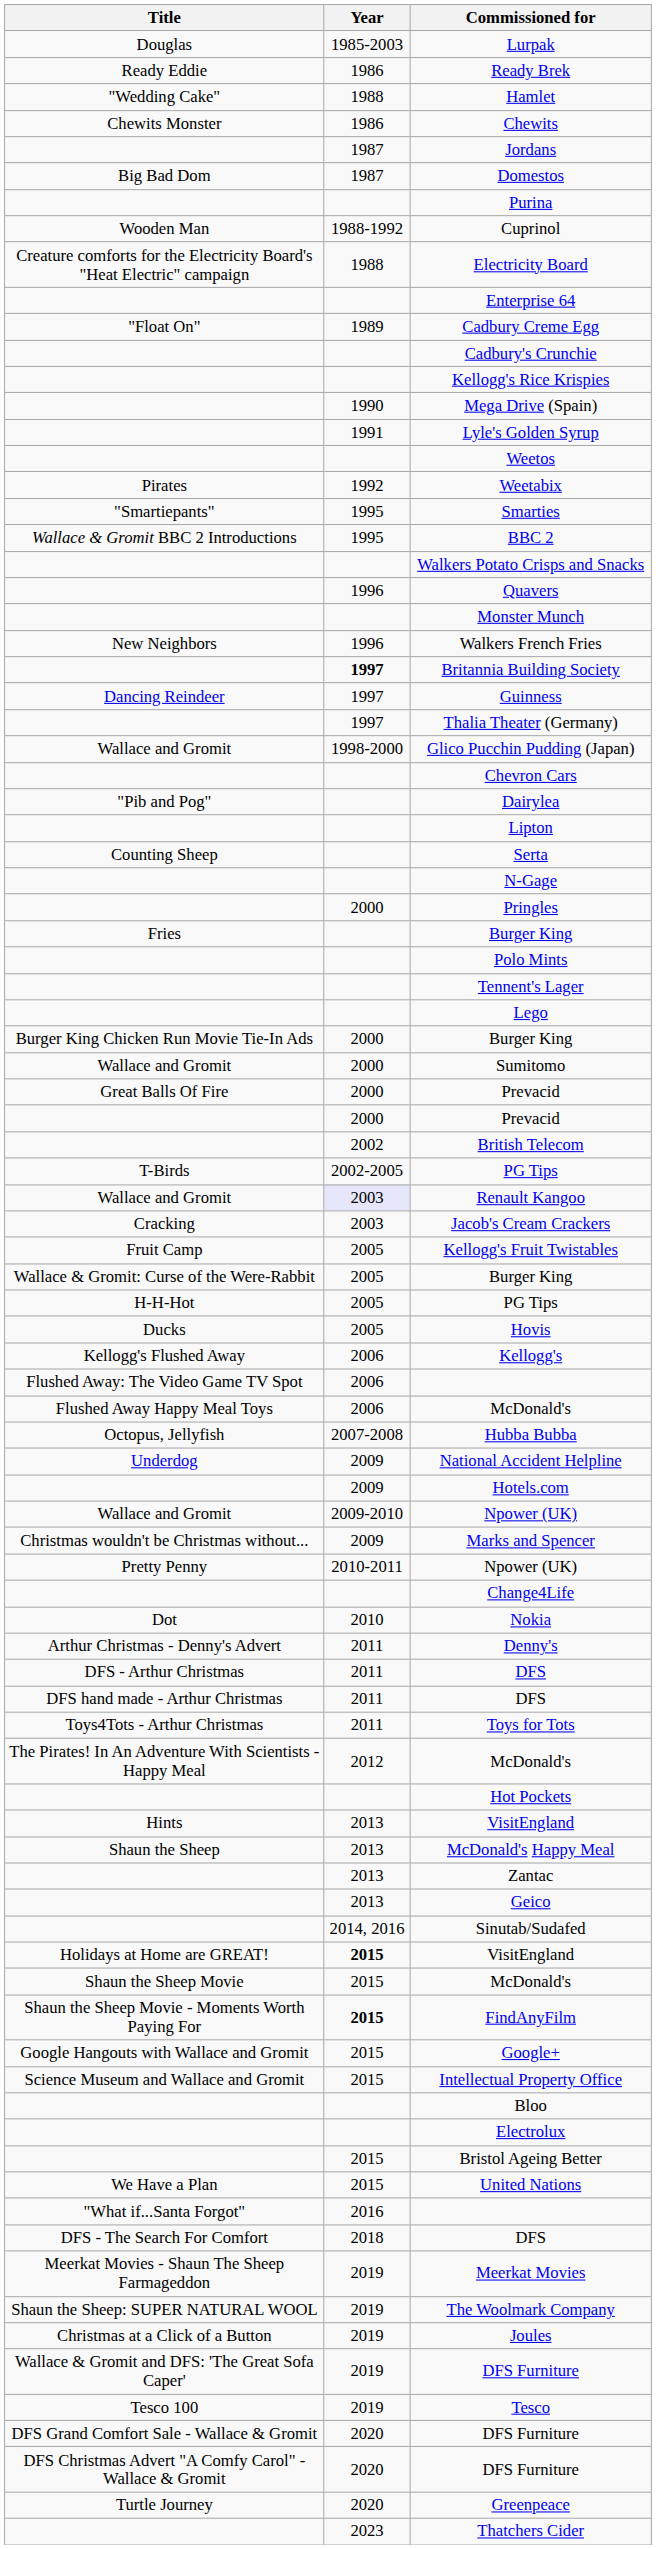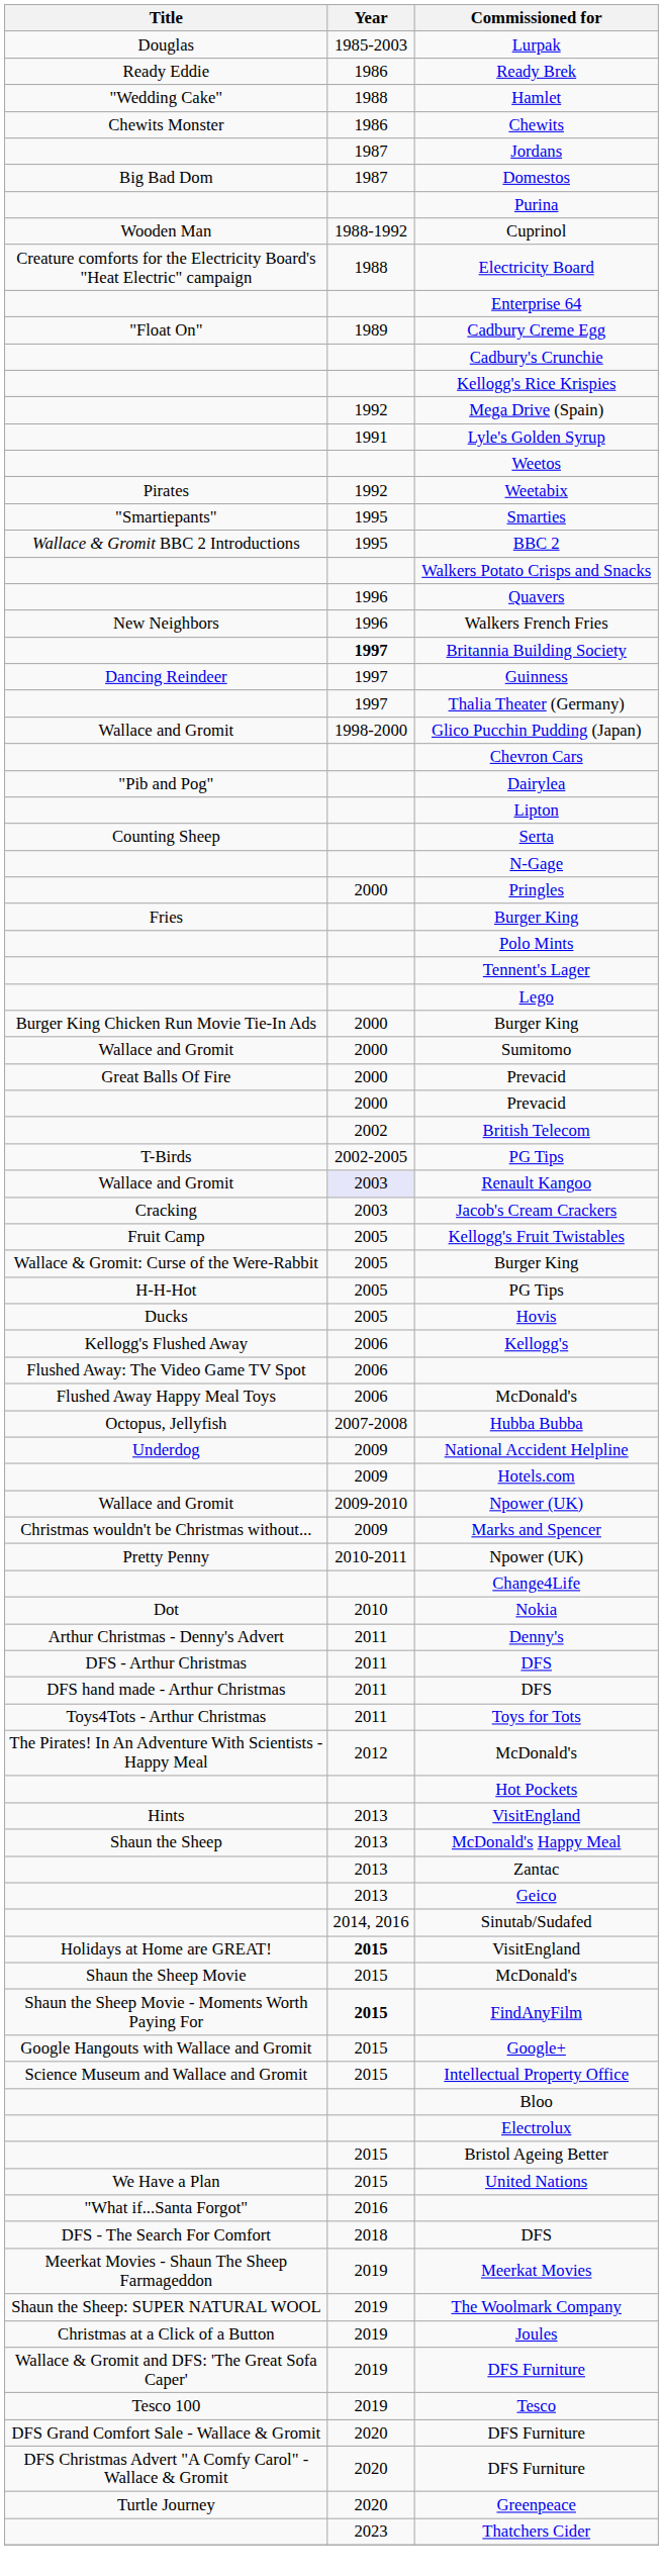 <table class="wikitable sortable" style="max-width: 1000px; text-align: center;">
 <tr>
 <th width="300">Title</th>
 <th width="75">Year</th>
 <th width="225">Commissioned for</th>
 </tr>
 <tr>
 <td>Douglas</td>
 <td>1985-2003</td>
 <td><a href='#'>Lurpak</a></td>
 </tr>
 <tr>
 <td>Ready Eddie</td>
 <td>1986</td>
 <td><a href='#'>Ready Brek</a></td>
 </tr>
 <tr>
 <td>"Wedding Cake"</td>
 <td>1988</td>
 <td><a href='#'>Hamlet</a></td>
 </tr>
 <tr>
 <td>Chewits Monster</td>
 <td>1986</td>
 <td><a href='#'>Chewits</a></td>
 </tr>
 <tr>
 <td></td>
 <td>1987</td>
 <td><a href='#'>Jordans</a></td>
 </tr>
 <tr>
 <td>Big Bad Dom</td>
 <td>1987</td>
 <td><a href='#'>Domestos</a></td>
 </tr>
 <tr>
 <td></td>
 <td></td>
 <td><a href='#'>Purina</a></td>
 </tr>
 <tr>
 <td>Wooden Man</td>
 <td>1988-1992</td>
 <td>Cuprinol</td>
 </tr>
 <tr>
 <td>Creature comforts for the Electricity Board's "Heat Electric" campaign</td>
 <td>1988</td>
 <td><a href='#'>Electricity Board</a></td>
 </tr>
 <tr>
 <td></td>
 <td></td>
 <td><a href='#'>Enterprise 64</a></td>
 </tr>
 <tr>
 <td>"Float On"</td>
 <td>1989</td>
 <td><a href='#'>Cadbury Creme Egg</a></td>
 </tr>
 <tr>
 <td></td>
 <td></td>
 <td><a href='#'>Cadbury's Crunchie</a></td>
 </tr>
 <tr>
 <td></td>
 <td></td>
 <td><a href='#'>Kellogg's Rice Krispies</a></td>
 </tr>
 <tr>
 <td></td>
-<td>1990</td>
+<td>1992</td>
 <td><a href='#'>Mega Drive</a> (Spain)</td>
 </tr>
 <tr>
 <td></td>
 <td>1991</td>
 <td><a href='#'>Lyle's Golden Syrup</a></td>
 </tr>
 <tr>
 <td></td>
 <td></td>
 <td><a href='#'>Weetos</a></td>
 </tr>
 <tr>
 <td>Pirates</td>
 <td>1992</td>
 <td><a href='#'>Weetabix</a></td>
 </tr>
 <tr>
 <td>"Smartiepants"</td>
 <td>1995</td>
 <td><a href='#'>Smarties</a></td>
 </tr>
 <tr>
 <td><em>Wallace & Gromit</em> BBC 2 Introductions</td>
 <td>1995</td>
 <td><a href='#'>BBC 2</a></td>
 </tr>
 <tr>
 <td></td>
 <td></td>
 <td><a href='#'>Walkers Potato Crisps and Snacks</a></td>
 </tr>
 <tr>
 <td></td>
 <td>1996</td>
 <td><a href='#'>Quavers</a></td>
-</tr>
-<tr>
-<td></td>
-<td></td>
-<td><a href='#'>Monster Munch</a></td>
 </tr>
 <tr>
 <td>New Neighbors</td>
 <td>1996</td>
 <td>Walkers French Fries</td>
 </tr>
 <tr>
 <td></td>
 <td><strong>1997</strong></td>
 <td><a href='#'>Britannia Building Society</a></td>
 </tr>
 <tr>
 <td><a href='#'>Dancing Reindeer</a></td>
 <td>1997</td>
 <td><a href='#'>Guinness</a></td>
 </tr>
 <tr>
 <td></td>
 <td>1997</td>
 <td><a href='#'>Thalia Theater</a> (Germany)</td>
 </tr>
 <tr>
 <td>Wallace and Gromit</td>
 <td>1998-2000</td>
 <td><a href='#'>Glico Pucchin Pudding</a> (Japan)</td>
 </tr>
 <tr>
 <td></td>
 <td></td>
 <td><a href='#'>Chevron Cars</a></td>
 </tr>
 <tr>
 <td>"Pib and Pog"</td>
 <td></td>
 <td><a href='#'>Dairylea</a></td>
 </tr>
 <tr>
 <td></td>
 <td></td>
 <td><a href='#'>Lipton</a></td>
 </tr>
 <tr>
 <td>Counting Sheep</td>
 <td></td>
 <td><a href='#'>Serta</a></td>
 </tr>
 <tr>
 <td></td>
 <td></td>
 <td><a href='#'>N-Gage</a></td>
 </tr>
 <tr>
 <td></td>
 <td>2000</td>
 <td><a href='#'>Pringles</a></td>
 </tr>
 <tr>
 <td>Fries</td>
 <td></td>
 <td><a href='#'>Burger King</a></td>
 </tr>
 <tr>
 <td></td>
 <td></td>
 <td><a href='#'>Polo Mints</a></td>
 </tr>
 <tr>
 <td></td>
 <td></td>
 <td><a href='#'>Tennent's Lager</a></td>
 </tr>
 <tr>
 <td></td>
 <td></td>
 <td><a href='#'>Lego</a></td>
 </tr>
 <tr>
 <td>Burger King Chicken Run Movie Tie-In Ads</td>
 <td>2000</td>
 <td>Burger King</td>
 </tr>
 <tr>
 <td>Wallace and Gromit</td>
 <td>2000</td>
 <td>Sumitomo</td>
 </tr>
 <tr>
 <td>Great Balls Of Fire</td>
 <td>2000</td>
 <td>Prevacid</td>
 </tr>
 <tr>
 <td></td>
 <td>2000</td>
 <td>Prevacid</td>
 </tr>
 <tr>
 <td></td>
 <td>2002</td>
 <td><a href='#'>British Telecom</a></td>
 </tr>
 <tr>
 <td>T-Birds</td>
 <td>2002-2005</td>
 <td><a href='#'>PG Tips</a></td>
 </tr>
 <tr>
 <td>Wallace and Gromit</td>
 <td style="background: lavender;">2003</td>
 <td><a href='#'>Renault Kangoo</a></td>
 </tr>
 <tr>
 <td>Cracking</td>
 <td>2003</td>
 <td><a href='#'>Jacob's Cream Crackers</a></td>
 </tr>
 <tr>
 <td>Fruit Camp</td>
 <td>2005</td>
 <td><a href='#'>Kellogg's Fruit Twistables</a></td>
 </tr>
 <tr>
 <td>Wallace & Gromit: Curse of the Were-Rabbit</td>
 <td>2005</td>
 <td>Burger King</td>
 </tr>
 <tr>
 <td>H-H-Hot</td>
 <td>2005</td>
 <td>PG Tips</td>
 </tr>
 <tr>
 <td>Ducks</td>
 <td>2005</td>
 <td><a href='#'>Hovis</a></td>
 </tr>
 <tr>
 <td>Kellogg's Flushed Away</td>
 <td>2006</td>
 <td><a href='#'>Kellogg's</a></td>
 </tr>
 <tr>
 <td>Flushed Away: The Video Game TV Spot</td>
 <td>2006</td>
 <td></td>
 </tr>
 <tr>
 <td>Flushed Away Happy Meal Toys</td>
 <td>2006</td>
 <td>McDonald's</td>
 </tr>
 <tr>
 <td>Octopus, Jellyfish</td>
 <td>2007-2008</td>
 <td><a href='#'>Hubba Bubba</a></td>
 </tr>
 <tr>
 <td><a href='#'>Underdog</a></td>
 <td>2009</td>
 <td><a href='#'>National Accident Helpline</a></td>
 </tr>
 <tr>
 <td></td>
 <td>2009</td>
 <td><a href='#'>Hotels.com</a></td>
 </tr>
 <tr>
 <td>Wallace and Gromit</td>
 <td>2009-2010</td>
 <td><a href='#'>Npower (UK)</a></td>
 </tr>
 <tr>
 <td>Christmas wouldn't be Christmas without...</td>
 <td>2009</td>
 <td><a href='#'>Marks and Spencer</a></td>
 </tr>
 <tr>
 <td>Pretty Penny</td>
 <td>2010-2011</td>
 <td>Npower (UK)</td>
 </tr>
 <tr>
 <td></td>
 <td></td>
 <td><a href='#'>Change4Life</a></td>
 </tr>
 <tr>
 <td>Dot</td>
 <td>2010</td>
 <td><a href='#'>Nokia</a></td>
 </tr>
 <tr>
 <td>Arthur Christmas - Denny's Advert</td>
 <td>2011</td>
 <td><a href='#'>Denny's</a></td>
 </tr>
 <tr>
 <td>DFS - Arthur Christmas</td>
 <td>2011</td>
 <td><a href='#'>DFS</a></td>
 </tr>
 <tr>
 <td>DFS hand made - Arthur Christmas</td>
 <td>2011</td>
 <td>DFS</td>
 </tr>
 <tr>
 <td>Toys4Tots - Arthur Christmas</td>
 <td>2011</td>
 <td><a href='#'>Toys for Tots</a></td>
 </tr>
 <tr>
 <td>The Pirates! In An Adventure With Scientists - Happy Meal</td>
 <td>2012</td>
 <td>McDonald's</td>
 </tr>
 <tr>
 <td></td>
 <td></td>
 <td><a href='#'>Hot Pockets</a></td>
 </tr>
 <tr>
 <td>Hints</td>
 <td>2013</td>
 <td><a href='#'>VisitEngland</a></td>
 </tr>
 <tr>
 <td>Shaun the Sheep</td>
 <td>2013</td>
 <td><a href='#'>McDonald's</a> <a href='#'>Happy Meal</a></td>
 </tr>
 <tr>
 <td></td>
 <td>2013</td>
 <td>Zantac</td>
 </tr>
 <tr>
 <td></td>
 <td>2013</td>
 <td><a href='#'>Geico</a></td>
 </tr>
 <tr>
 <td></td>
 <td>2014, 2016</td>
 <td>Sinutab/Sudafed</td>
 </tr>
 <tr>
 <td>Holidays at Home are GREAT!</td>
 <td><strong>2015</strong></td>
 <td>VisitEngland</td>
 </tr>
 <tr>
 <td>Shaun the Sheep Movie</td>
 <td>2015</td>
 <td>McDonald's</td>
 </tr>
 <tr>
 <td>Shaun the Sheep Movie - Moments Worth Paying For</td>
 <td><strong>2015</strong></td>
 <td><a href='#'>FindAnyFilm</a></td>
 </tr>
 <tr>
 <td>Google Hangouts with Wallace and Gromit</td>
 <td>2015</td>
 <td><a href='#'>Google+</a></td>
 </tr>
 <tr>
 <td>Science Museum and Wallace and Gromit</td>
 <td>2015</td>
 <td><a href='#'>Intellectual Property Office</a></td>
 </tr>
 <tr>
 <td></td>
 <td></td>
 <td>Bloo</td>
 </tr>
 <tr>
 <td></td>
 <td></td>
 <td><a href='#'>Electrolux</a></td>
 </tr>
 <tr>
 <td></td>
 <td>2015</td>
 <td>Bristol Ageing Better</td>
 </tr>
 <tr>
 <td>We Have a Plan</td>
 <td>2015</td>
 <td><a href='#'>United Nations</a></td>
 </tr>
 <tr>
 <td>"What if...Santa Forgot"</td>
 <td>2016</td>
 <td></td>
 </tr>
 <tr>
 <td>DFS - The Search For Comfort</td>
 <td>2018</td>
 <td>DFS</td>
 </tr>
 <tr>
 <td>Meerkat Movies - Shaun The Sheep Farmageddon</td>
 <td>2019</td>
 <td><a href='#'>Meerkat Movies</a></td>
 </tr>
 <tr>
 <td>Shaun the Sheep: SUPER NATURAL WOOL</td>
 <td>2019</td>
 <td><a href='#'>The Woolmark Company</a></td>
 </tr>
 <tr>
 <td>Christmas at a Click of a Button</td>
 <td>2019</td>
 <td><a href='#'>Joules</a></td>
 </tr>
 <tr>
 <td>Wallace & Gromit and DFS: 'The Great Sofa Caper'</td>
 <td>2019</td>
 <td><a href='#'>DFS Furniture</a></td>
 </tr>
 <tr>
 <td>Tesco 100</td>
 <td>2019</td>
 <td><a href='#'>Tesco</a></td>
 </tr>
 <tr>
 <td>DFS Grand Comfort Sale - Wallace & Gromit</td>
 <td>2020</td>
 <td>DFS Furniture</td>
 </tr>
 <tr>
 <td>DFS Christmas Advert "A Comfy Carol" - Wallace & Gromit</td>
 <td>2020</td>
 <td>DFS Furniture</td>
 </tr>
 <tr>
 <td>Turtle Journey</td>
 <td>2020</td>
 <td><a href='#'>Greenpeace</a></td>
 </tr>
 <tr>
 <td></td>
 <td>2023</td>
 <td><a href='#'>Thatchers Cider</a></td>
 </tr>
 <tr>
 </tr>
 </table>
